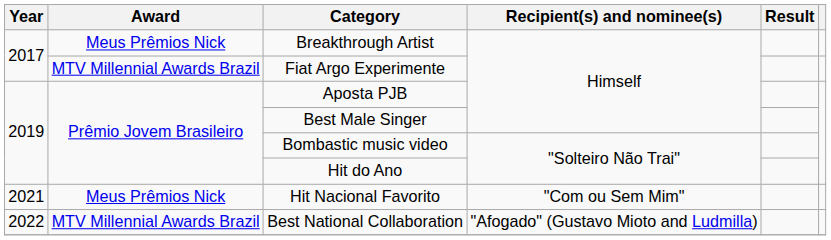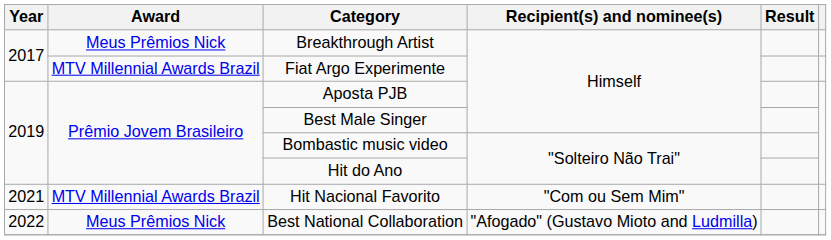 <table class="wikitable" style="text-align:center;">
 <tr>
 <th>Year</th>
 <th>Award</th>
 <th>Category</th>
 <th>Recipient(s) and nominee(s)</th>
 <th>Result</th>
 <th></th>
 </tr>
 <tr>
 <td rowspan="2">2017</td>
 <td><a href='#'>Meus Prêmios Nick</a></td>
 <td>Breakthrough Artist</td>
 <td rowspan="4">Himself</td>
 <td></td>
 <td></td>
 </tr>
 <tr>
 <td><a href='#'>MTV Millennial Awards Brazil</a></td>
 <td>Fiat Argo Experimente</td>
 <td></td>
 <td></td>
 </tr>
 <tr>
 <td rowspan="4">2019</td>
 <td rowspan="4"><a href='#'>Prêmio Jovem Brasileiro</a></td>
 <td>Aposta PJB</td>
 <td></td>
 <td rowspan="4"></td>
 </tr>
 <tr>
 <td>Best Male Singer</td>
 <td></td>
 </tr>
 <tr>
 <td>Bombastic music video</td>
 <td rowspan="2">"Solteiro Não Trai"</td>
 <td></td>
 </tr>
 <tr>
 <td>Hit do Ano</td>
 <td></td>
 </tr>
 <tr>
 <td>2021</td>
-<td><a href='#'>Meus Prêmios Nick</a></td>
+<td><a href='#'>MTV Millennial Awards Brazil</a></td>
 <td>Hit Nacional Favorito</td>
 <td>"Com ou Sem Mim"</td>
 <td></td>
 <td></td>
 </tr>
 <tr>
 <td>2022</td>
-<td><a href='#'>MTV Millennial Awards Brazil</a></td>
+<td><a href='#'>Meus Prêmios Nick</a></td>
 <td>Best National Collaboration</td>
 <td>"Afogado" (Gustavo Mioto and <a href='#'>Ludmilla</a>)</td>
 <td></td>
 <td></td>
 </tr>
 <tr>
 </tr>
 </table>
